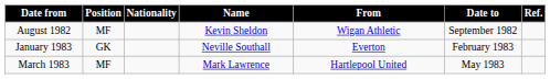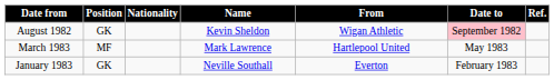 <table class="wikitable" style="text-align:center; font-size:90%; ">
 <tr>
 <th style="background:#000000; color:white; width:100px;">Date from</th>
 <th style="background:#000000; color:white; width:50px;">Position</th>
 <th style="background:#000000; color:white; width:50px;">Nationality</th>
 <th style="background:#000000; color:white; width:150px;">Name</th>
 <th style="background:#000000; color:white; width:200px;">From</th>
 <th style="background:#000000; color:white; width:100px;">Date to</th>
 <th style="background:#000000; color:white; width:25px;">Ref.</th>
 </tr>
 <tr>
 <td>August 1982</td>
-<td>MF</td>
+<td>GK</td>
 <td></td>
 <td><a href='#'>Kevin Sheldon</a></td>
 <td><a href='#'>Wigan Athletic</a></td>
-<td>September 1982</td>
+<td style="background: pink;">September 1982</td>
+<td></td>
+</tr>
+<tr>
+<td>March 1983</td>
+<td>MF</td>
+<td></td>
+<td><a href='#'>Mark Lawrence</a></td>
+<td><a href='#'>Hartlepool United</a></td>
+<td>May 1983</td>
 <td></td>
 </tr>
 <tr>
 <td>January 1983</td>
 <td>GK</td>
 <td></td>
 <td><a href='#'>Neville Southall</a></td>
 <td><a href='#'>Everton</a></td>
 <td>February 1983</td>
 <td></td>
 </tr>
-<tr>
-<td>March 1983</td>
-<td>MF</td>
-<td></td>
-<td><a href='#'>Mark Lawrence</a></td>
-<td><a href='#'>Hartlepool United</a></td>
-<td>May 1983</td>
-<td></td>
-</tr>
 </table>
